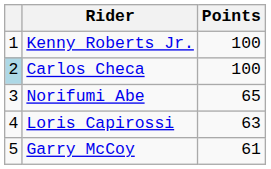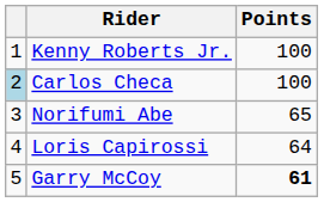 <table class="wikitable" style="font-size: 95%;">
 <tr>
 <th></th>
 <th>Rider</th>
 <th>Points</th>
 </tr>
 <tr>
 <td align=center>1</td>
 <td> <a href='#'>Kenny Roberts Jr.</a></td>
 <td align=right>100</td>
 </tr>
 <tr>
 <td align=center style="background: lightblue;">2</td>
 <td> <a href='#'>Carlos Checa</a></td>
 <td align=right>100</td>
 </tr>
 <tr>
 <td align=center>3</td>
 <td> <a href='#'>Norifumi Abe</a></td>
 <td align=right>65</td>
 </tr>
 <tr>
 <td align=center>4</td>
 <td> <a href='#'>Loris Capirossi</a></td>
-<td align=right>63</td>
+<td align=right>64</td>
 </tr>
 <tr>
 <td align=center>5</td>
 <td> <a href='#'>Garry McCoy</a></td>
-<td align=right>61</td>
+<td align=right><strong>61</strong></td>
 </tr>
 </table>
